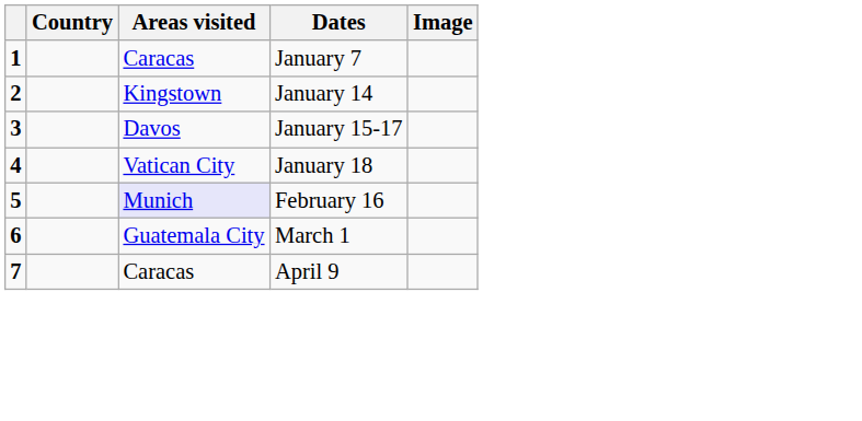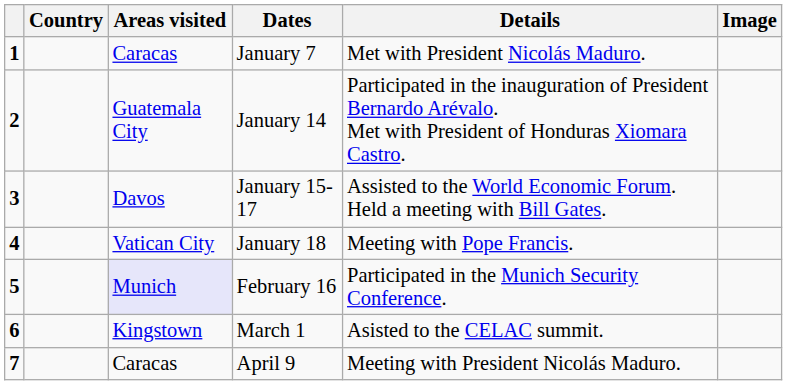 <table class="wikitable">
 <tr>
 <th></th>
 <th>Country</th>
 <th>Areas visited</th>
 <th>Dates</th>
+<th>Details</th>
 <th>Image</th>
 </tr>
 <tr>
 <td><strong>1</strong></td>
 <td></td>
 <td><a href='#'>Caracas</a></td>
 <td>January 7</td>
+<td>Met with President <a href='#'>Nicolás Maduro</a>.</td>
 <td></td>
 </tr>
 <tr>
 <td><strong>2</strong></td>
 <td></td>
-<td><a href='#'>Kingstown</a></td>
+<td><a href='#'>Guatemala City</a></td>
 <td>January 14</td>
+<td>Participated in the inauguration of President <a href='#'>Bernardo Arévalo</a>.<br>Met with President of Honduras <a href='#'>Xiomara Castro</a>.</td>
 <td></td>
 </tr>
 <tr>
 <td><strong>3</strong></td>
 <td></td>
 <td><a href='#'>Davos</a></td>
 <td>January 15-17</td>
+<td>Assisted to the <a href='#'>World Economic Forum</a>.<br>Held a meeting with <a href='#'>Bill Gates</a>.</td>
 <td></td>
 </tr>
 <tr>
 <td><strong>4</strong></td>
 <td></td>
 <td><a href='#'>Vatican City</a></td>
 <td>January 18</td>
+<td>Meeting with <a href='#'>Pope Francis</a>.</td>
 <td></td>
 </tr>
 <tr>
 <td><strong>5</strong></td>
 <td></td>
 <td style="background: lavender;"><a href='#'>Munich</a></td>
 <td>February 16</td>
+<td>Participated in the <a href='#'>Munich Security Conference</a>.</td>
 <td></td>
 </tr>
 <tr>
 <td><strong>6</strong></td>
 <td></td>
-<td><a href='#'>Guatemala City</a></td>
+<td><a href='#'>Kingstown</a></td>
 <td>March 1</td>
+<td>Asisted to the <a href='#'>CELAC</a> summit.</td>
 <td></td>
 </tr>
 <tr>
 <td><strong>7</strong></td>
 <td></td>
 <td>Caracas</td>
 <td>April 9</td>
+<td>Meeting with President Nicolás Maduro.</td>
 <td></td>
 </tr>
 </table>
